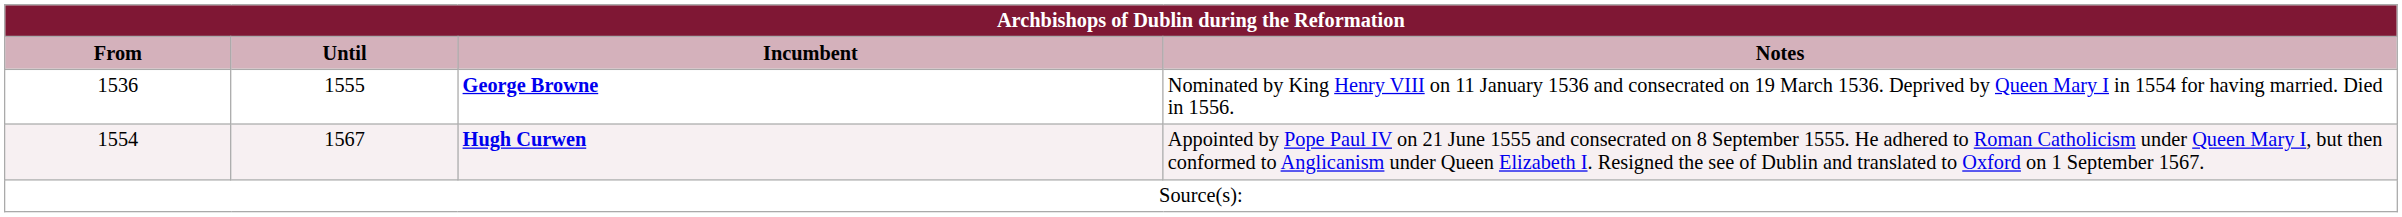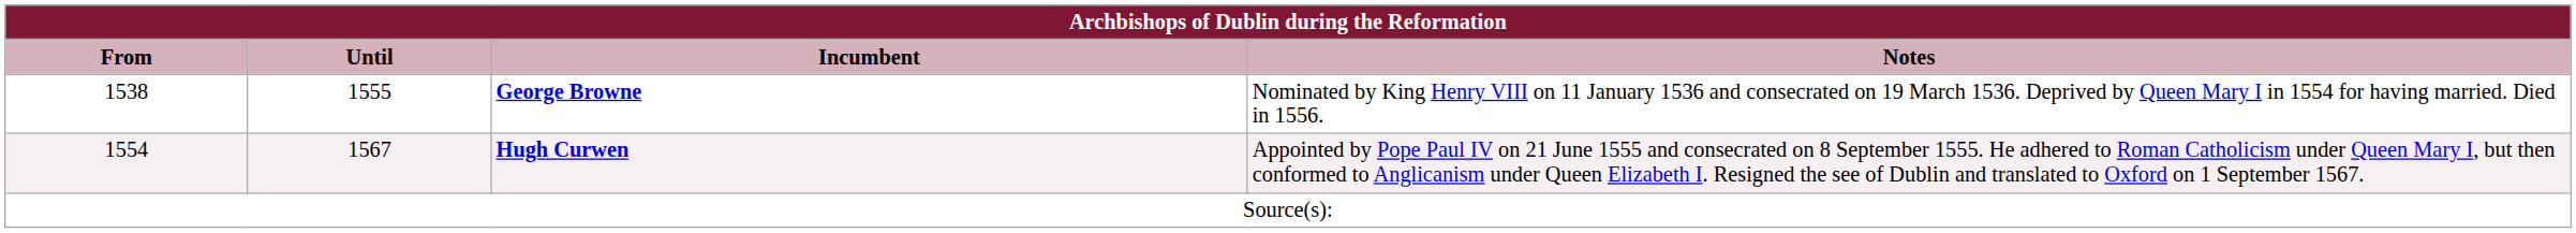 <table class="wikitable" style="width: 95%;">
 <tr>
 <th colspan="4" style="background-color: #7F1734; color: white;">Archbishops of Dublin during the Reformation</th>
 </tr>
 <tr>
 <th style="background-color: #D4B1BB; width: 9%;">From</th>
 <th style="background-color: #D4B1BB; width: 9%;">Until</th>
 <th style="background-color: #D4B1BB; width: 28%;">Incumbent</th>
 <th style="background-color: #D4B1BB; width: 49%;">Notes</th>
 </tr>
 <tr valign="top" style="background-color: white;">
-<td style="text-align: center;">1536</td>
+<td style="text-align: center;">1538</td>
 <td style="text-align: center;">1555</td>
 <td><strong><a href='#'>George Browne</a></strong></td>
 <td>Nominated by King <a href='#'>Henry VIII</a> on 11 January 1536 and consecrated on 19 March 1536. Deprived by <a href='#'>Queen Mary I</a> in 1554 for having married. Died in 1556.</td>
 </tr>
 <tr valign="top" style="background-color: #F7F0F2;">
 <td style="text-align: center;">1554</td>
 <td style="text-align: center;">1567</td>
 <td><strong><a href='#'>Hugh Curwen</a></strong></td>
 <td>Appointed by <a href='#'>Pope Paul IV</a> on 21 June 1555 and consecrated on 8 September 1555. He adhered to <a href='#'>Roman Catholicism</a> under <a href='#'>Queen Mary I</a>, but then conformed to <a href='#'>Anglicanism</a> under Queen <a href='#'>Elizabeth I</a>. Resigned the see of Dublin and translated to <a href='#'>Oxford</a> on 1 September 1567.</td>
 </tr>
 <tr valign="top" style="background-color: white;">
 <td colspan="4" style="text-align: center;">Source(s):</td>
 </tr>
 </table>
